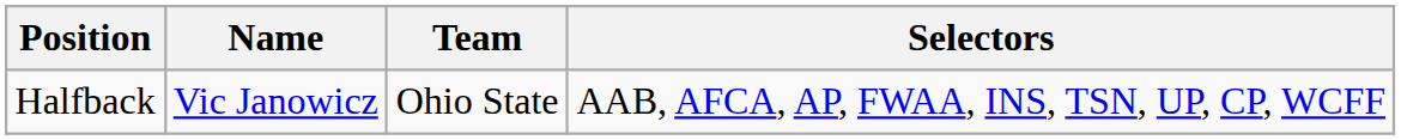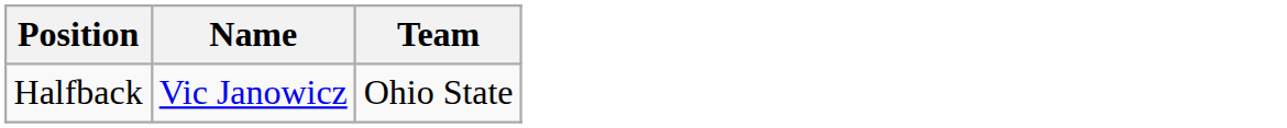 <table class="wikitable" style="font-size: 90%">
 <tr>
 <th>Position</th>
 <th>Name</th>
 <th>Team</th>
-<th>Selectors</th>
 </tr>
 <tr>
 <td>Halfback</td>
 <td><a href='#'>Vic Janowicz</a></td>
 <td>Ohio State</td>
-<td>AAB, <a href='#'>AFCA</a>, <a href='#'>AP</a>, <a href='#'>FWAA</a>, <a href='#'>INS</a>, <a href='#'>TSN</a>, <a href='#'>UP</a>, <a href='#'>CP</a>, <a href='#'>WCFF</a></td>
 </tr>
 </table>
